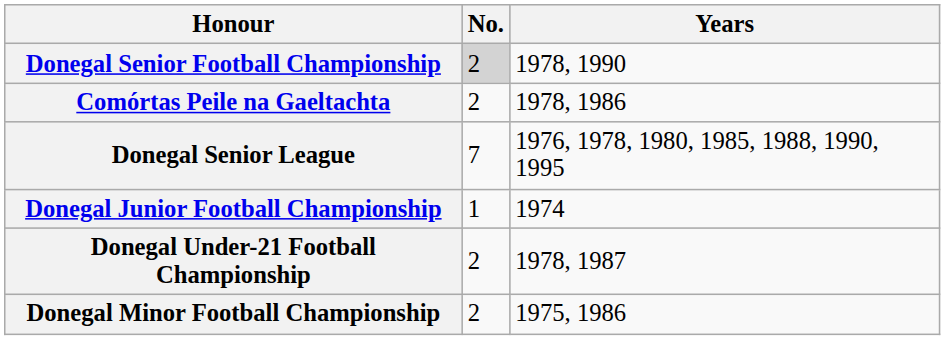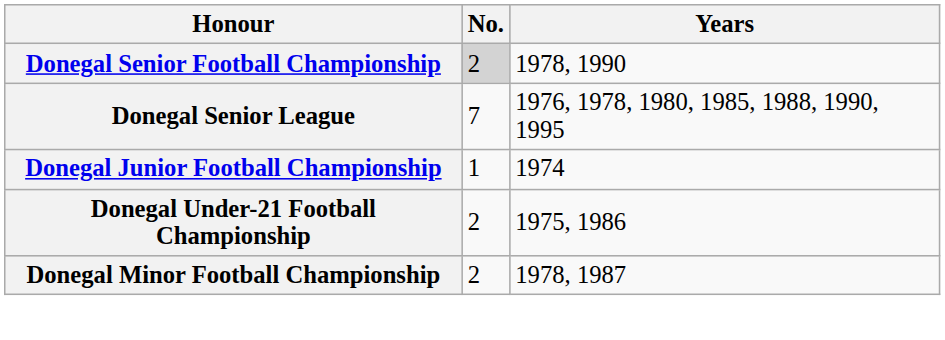 <table class="wikitable plainrowheaders">
 <tr>
 <th scope=col>Honour</th>
 <th scope=col>No.</th>
 <th scope=col>Years</th>
 </tr>
 <tr>
 <th scope=row><strong><a href='#'>Donegal Senior Football Championship</a></strong></th>
 <td style="background: lightgrey;">2</td>
 <td>1978, 1990</td>
-</tr>
-<tr>
-<th scope=row><strong><a href='#'>Comórtas Peile na Gaeltachta</a></strong></th>
-<td>2</td>
-<td>1978, 1986</td>
 </tr>
 <tr>
 <th scope=row><strong>Donegal Senior League</strong></th>
 <td>7</td>
 <td>1976, 1978, 1980, 1985, 1988, 1990, 1995</td>
 </tr>
 <tr>
 <th scope=row><strong><a href='#'>Donegal Junior Football Championship</a></strong></th>
 <td>1</td>
 <td>1974</td>
 </tr>
 <tr>
 <th scope=row><strong>Donegal Under-21 Football Championship</strong></th>
 <td>2</td>
-<td>1978, 1987</td>
+<td>1975, 1986</td>
 </tr>
 <tr>
 <th scope=row><strong>Donegal Minor Football Championship</strong></th>
 <td>2</td>
-<td>1975, 1986</td>
+<td>1978, 1987</td>
 </tr>
 </table>
